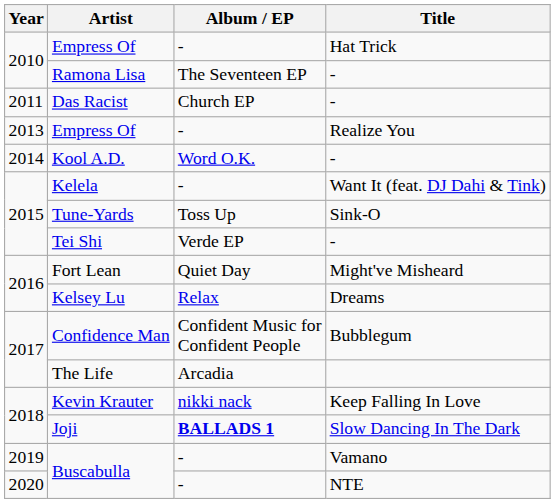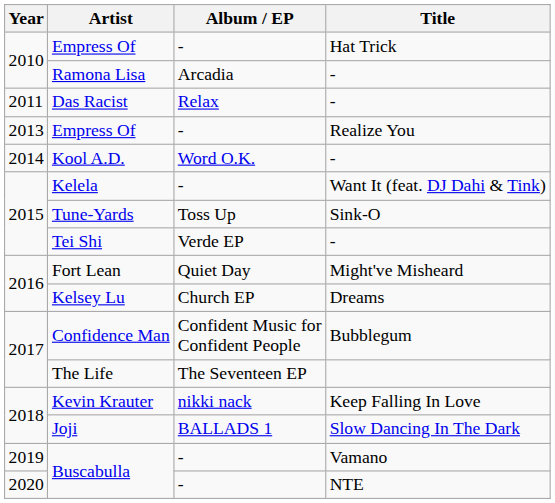 <table class="wikitable">
 <tr>
 <th>Year</th>
 <th>Artist</th>
 <th>Album / EP</th>
 <th>Title</th>
 </tr>
 <tr>
 <td rowspan="2">2010</td>
 <td><a href='#'>Empress Of</a></td>
 <td>-</td>
 <td>Hat Trick</td>
 </tr>
 <tr>
 <td><a href='#'>Ramona Lisa</a></td>
-<td>The Seventeen EP</td>
+<td>Arcadia</td>
 <td>-</td>
 </tr>
 <tr>
 <td>2011</td>
 <td><a href='#'>Das Racist</a></td>
-<td>Church EP</td>
+<td><a href='#'>Relax</a></td>
 <td>-</td>
 </tr>
 <tr>
 <td>2013</td>
 <td><a href='#'>Empress Of</a></td>
 <td>-</td>
 <td>Realize You</td>
 </tr>
 <tr>
 <td>2014</td>
 <td><a href='#'>Kool A.D.</a></td>
 <td><a href='#'>Word O.K.</a></td>
 <td>-</td>
 </tr>
 <tr>
 <td rowspan="3">2015</td>
 <td><a href='#'>Kelela</a></td>
 <td>-</td>
 <td>Want It (feat. <a href='#'>DJ Dahi</a> & <a href='#'>Tink</a>)</td>
 </tr>
 <tr>
 <td><a href='#'>Tune-Yards</a></td>
 <td>Toss Up</td>
 <td>Sink-O</td>
 </tr>
 <tr>
 <td><a href='#'>Tei Shi</a></td>
 <td>Verde EP</td>
 <td>-</td>
 </tr>
 <tr>
 <td rowspan="2">2016</td>
 <td>Fort Lean</td>
 <td>Quiet Day</td>
 <td>Might've Misheard</td>
 </tr>
 <tr>
 <td><a href='#'>Kelsey Lu</a></td>
-<td><a href='#'>Relax</a></td>
+<td>Church EP</td>
 <td>Dreams</td>
 </tr>
 <tr>
 <td rowspan="2">2017</td>
 <td><a href='#'>Confidence Man</a></td>
 <td>Confident Music for<br>Confident People</td>
 <td>Bubblegum</td>
 </tr>
 <tr>
 <td>The Life</td>
-<td>Arcadia</td>
+<td>The Seventeen EP</td>
 <td></td>
 </tr>
 <tr>
 <td rowspan="2">2018</td>
 <td><a href='#'>Kevin Krauter</a></td>
 <td><a href='#'>nikki nack</a></td>
 <td>Keep Falling In Love</td>
 </tr>
 <tr>
 <td><a href='#'>Joji</a></td>
-<td><strong><a href='#'>BALLADS 1</a></strong></td>
+<td><a href='#'>BALLADS 1</a></td>
 <td><a href='#'>Slow Dancing In The Dark</a></td>
 </tr>
 <tr>
 <td>2019</td>
 <td rowspan="2"><a href='#'>Buscabulla</a></td>
 <td>-</td>
 <td>Vamano</td>
 </tr>
 <tr>
 <td>2020</td>
 <td>-</td>
 <td>NTE</td>
 </tr>
 </table>
